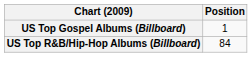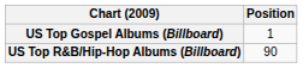 <table class="wikitable sortable plainrowheaders">
 <tr>
 <th scope="col">Chart (2009)</th>
 <th scope="col">Position</th>
 </tr>
 <tr>
 <th scope="row">US Top Gospel Albums (<em>Billboard</em>)</th>
 <td style="text-align:center;">1</td>
 </tr>
 <tr>
 <th scope="row">US Top R&B/Hip-Hop Albums (<em>Billboard</em>)</th>
-<td style="text-align:center;">84</td>
+<td style="text-align:center;">90</td>
 </tr>
 </table>
